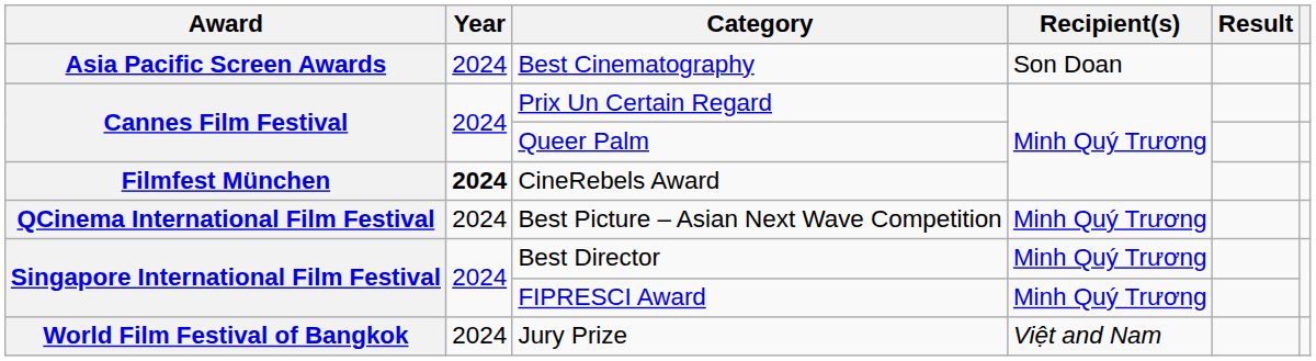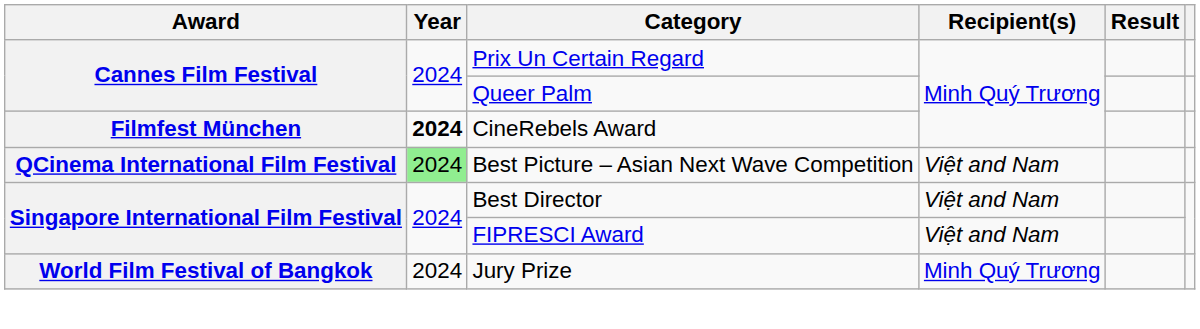 <table class="wikitable sortable plainrowheaders">
 <tr>
 <th scope="col">Award</th>
 <th scope="col">Year</th>
 <th scope="col">Category</th>
 <th scope="col">Recipient(s)</th>
 <th scope="col">Result</th>
 <th scope="col" class="unsortable"></th>
-</tr>
-<tr>
-<th scope="row"><a href='#'>Asia Pacific Screen Awards</a></th>
-<td><a href='#'>2024</a></td>
-<td><a href='#'>Best Cinematography</a></td>
-<td>Son Doan</td>
-<td></td>
-<td></td>
 </tr>
 <tr>
 <th rowspan="2" scope="row"><a href='#'>Cannes Film Festival</a></th>
 <td rowspan="2"><a href='#'>2024</a></td>
 <td><a href='#'>Prix Un Certain Regard</a></td>
 <td rowspan="3"><a href='#'>Minh Quý Trương</a></td>
 <td></td>
 <td></td>
 </tr>
 <tr>
 <td><a href='#'>Queer Palm</a></td>
 <td></td>
 <td></td>
 </tr>
 <tr>
 <th scope="row"><a href='#'>Filmfest München</a></th>
 <td><strong>2024</strong></td>
 <td>CineRebels Award</td>
 <td></td>
 <td></td>
 </tr>
 <tr>
 <th scope="row"><a href='#'>QCinema International Film Festival</a></th>
-<td>2024</td>
+<td style="background: lightgreen;">2024</td>
 <td>Best Picture – Asian Next Wave Competition</td>
-<td><a href='#'>Minh Quý Trương</a></td>
+<td><em>Việt and Nam</em></td>
 <td></td>
 <td></td>
 </tr>
 <tr>
 <th rowspan="2" scope="row"><a href='#'>Singapore International Film Festival</a></th>
 <td rowspan="2"><a href='#'>2024</a></td>
 <td>Best Director</td>
-<td><a href='#'>Minh Quý Trương</a></td>
+<td><em>Việt and Nam</em></td>
 <td></td>
 <td rowspan="2"></td>
 </tr>
 <tr>
 <td><a href='#'>FIPRESCI Award</a></td>
-<td><a href='#'>Minh Quý Trương</a></td>
+<td><em>Việt and Nam</em></td>
 <td></td>
 </tr>
 <tr>
 <th scope="row"><a href='#'>World Film Festival of Bangkok</a></th>
 <td>2024</td>
 <td>Jury Prize</td>
-<td><em>Việt and Nam</em></td>
+<td><a href='#'>Minh Quý Trương</a></td>
 <td></td>
 <td></td>
 </tr>
 </table>
